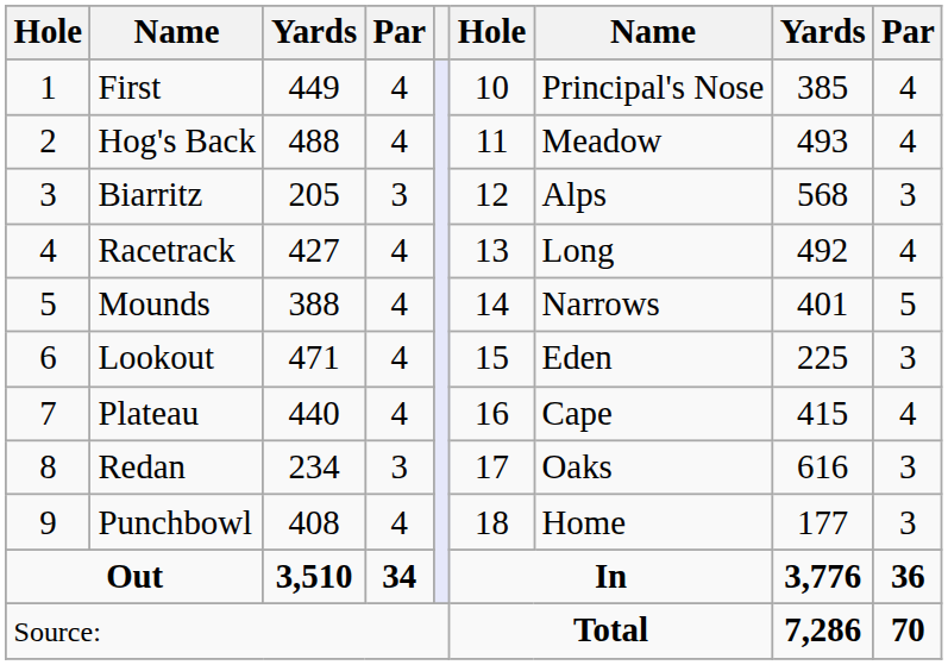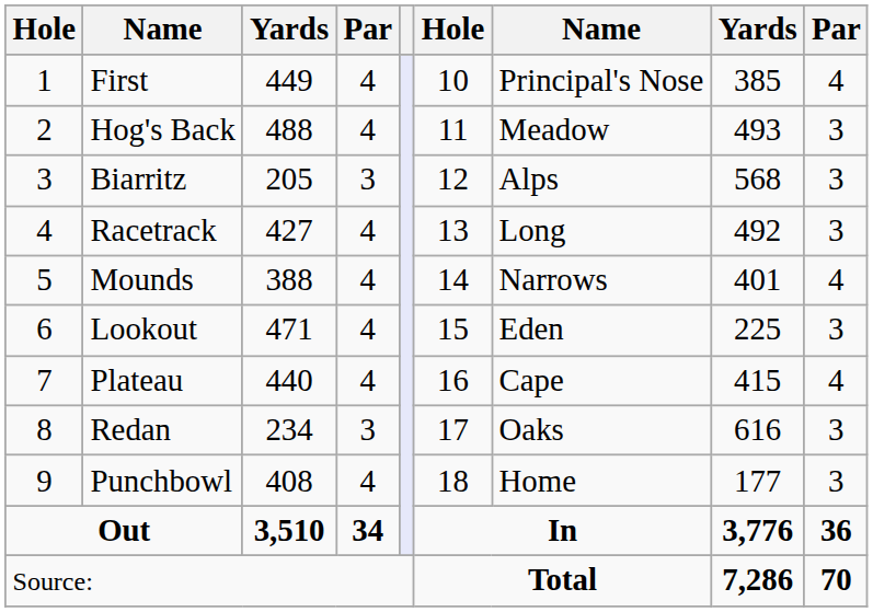 <table class=wikitable>
 <tr>
 <th>Hole</th>
 <th>Name</th>
 <th>Yards</th>
 <th>Par</th>
 <th></th>
 <th>Hole</th>
 <th>Name</th>
 <th>Yards</th>
 <th>Par</th>
 </tr>
 <tr>
 <td align=center>1</td>
 <td>First</td>
 <td align=center>449</td>
 <td align=center>4</td>
 <td rowspan=10 style="background:#E6E8FA;"></td>
 <td align=center>10</td>
 <td>Principal's Nose</td>
 <td align=center>385</td>
 <td align=center>4</td>
 </tr>
 <tr>
 <td align=center>2</td>
 <td>Hog's Back</td>
 <td align=center>488</td>
 <td align=center>4</td>
 <td align=center>11</td>
 <td>Meadow</td>
 <td align=center>493</td>
-<td align=center>4</td>
+<td align=center>3</td>
 </tr>
 <tr>
 <td align=center>3</td>
 <td>Biarritz</td>
 <td align=center>205</td>
 <td align=center>3</td>
 <td align=center>12</td>
 <td>Alps</td>
 <td align=center>568</td>
 <td align=center>3</td>
 </tr>
 <tr>
 <td align=center>4</td>
 <td>Racetrack</td>
 <td align=center>427</td>
 <td align=center>4</td>
 <td align=center>13</td>
 <td>Long</td>
 <td align=center>492</td>
-<td align=center>4</td>
+<td align=center>3</td>
 </tr>
 <tr>
 <td align=center>5</td>
 <td>Mounds</td>
 <td align=center>388</td>
 <td align=center>4</td>
 <td align=center>14</td>
 <td>Narrows</td>
 <td align=center>401</td>
-<td align=center>5</td>
+<td align=center>4</td>
 </tr>
 <tr>
 <td align=center>6</td>
 <td>Lookout</td>
 <td align=center>471</td>
 <td align=center>4</td>
 <td align=center>15</td>
 <td>Eden</td>
 <td align=center>225</td>
 <td align=center>3</td>
 </tr>
 <tr>
 <td align=center>7</td>
 <td>Plateau</td>
 <td align=center>440</td>
 <td align=center>4</td>
 <td align=center>16</td>
 <td>Cape</td>
 <td align=center>415</td>
 <td align=center>4</td>
 </tr>
 <tr>
 <td align=center>8</td>
 <td>Redan</td>
 <td align=center>234</td>
 <td align=center>3</td>
 <td align=center>17</td>
 <td>Oaks</td>
 <td align=center>616</td>
 <td align=center>3</td>
 </tr>
 <tr>
 <td align=center>9</td>
 <td>Punchbowl</td>
 <td align=center>408</td>
 <td align=center>4</td>
 <td align=center>18</td>
 <td>Home</td>
 <td align=center>177</td>
 <td align=center>3</td>
 </tr>
 <tr>
 <td colspan="2" style="text-align:center;"><strong>Out</strong></td>
 <td align=center><strong>3,510</strong></td>
 <td align=center><strong>34</strong></td>
 <td colspan="2" style="text-align:center;"><strong>In</strong></td>
 <td align=center><strong>3,776</strong></td>
 <td align=center><strong>36</strong></td>
 </tr>
 <tr>
 <td colspan=5><small>Source:</small></td>
 <td colspan="2" style="text-align:center;"><strong>Total</strong></td>
 <td align=center><strong>7,286</strong></td>
 <td align=center><strong>70</strong></td>
 </tr>
 </table>
